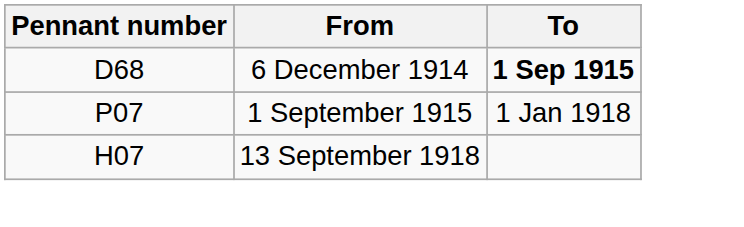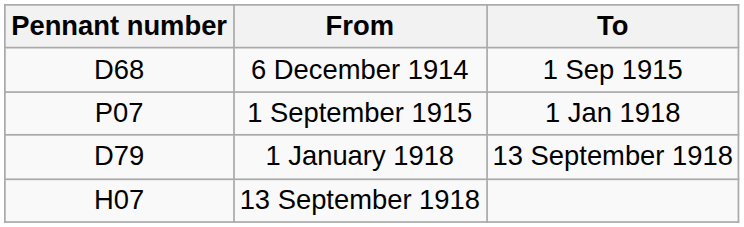 <table class="wikitable" style="text-align:center">
 <tr>
 <th>Pennant number</th>
 <th>From</th>
 <th>To</th>
 </tr>
 <tr>
 <td>D68</td>
 <td>6 December 1914</td>
-<td><strong>1 Sep 1915</strong></td>
+<td>1 Sep 1915</td>
 </tr>
 <tr>
 <td>P07</td>
 <td>1 September 1915</td>
 <td>1 Jan 1918</td>
 </tr>
 <tr>
+<td>D79</td>
+<td>1 January 1918</td>
+<td>13 September 1918</td>
+</tr>
+<tr>
 <td>H07</td>
 <td>13 September 1918</td>
 <td></td>
 </tr>
 </table>
